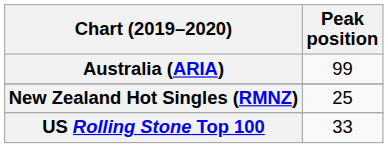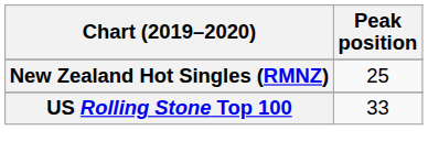 <table class="wikitable sortable plainrowheaders" style="text-align:center">
 <tr>
 <th scope="col">Chart (2019–2020)</th>
 <th scope="col">Peak<br>position</th>
-</tr>
-<tr>
-<th scope="row">Australia (<a href='#'>ARIA</a>)</th>
-<td>99</td>
 </tr>
 <tr>
 </tr>
 <tr>
 <th scope="row">New Zealand Hot Singles (<a href='#'>RMNZ</a>)</th>
 <td>25</td>
 </tr>
 <tr>
 </tr>
 <tr>
 </tr>
 <tr>
 <th scope="row">US <a href='#'><em>Rolling Stone</em> Top 100</a></th>
 <td>33</td>
 </tr>
 </table>
